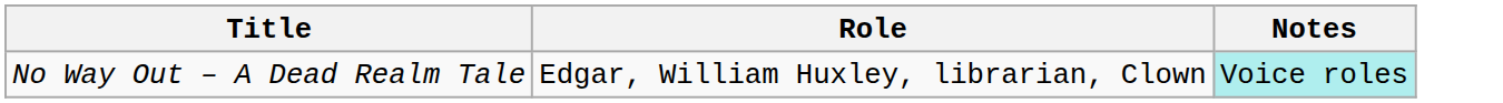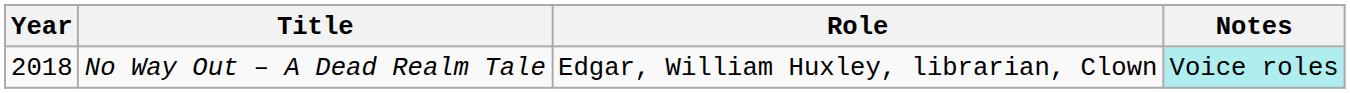 <table class="wikitable sortable">
 <tr>
+<th>Year</th>
 <th>Title</th>
 <th>Role</th>
 <th>Notes</th>
 </tr>
 <tr>
+<td>2018</td>
 <td><em>No Way Out – A Dead Realm Tale</em></td>
 <td>Edgar, William Huxley, librarian, Clown</td>
 <td style="background: paleturquoise;">Voice roles</td>
 </tr>
 </table>
